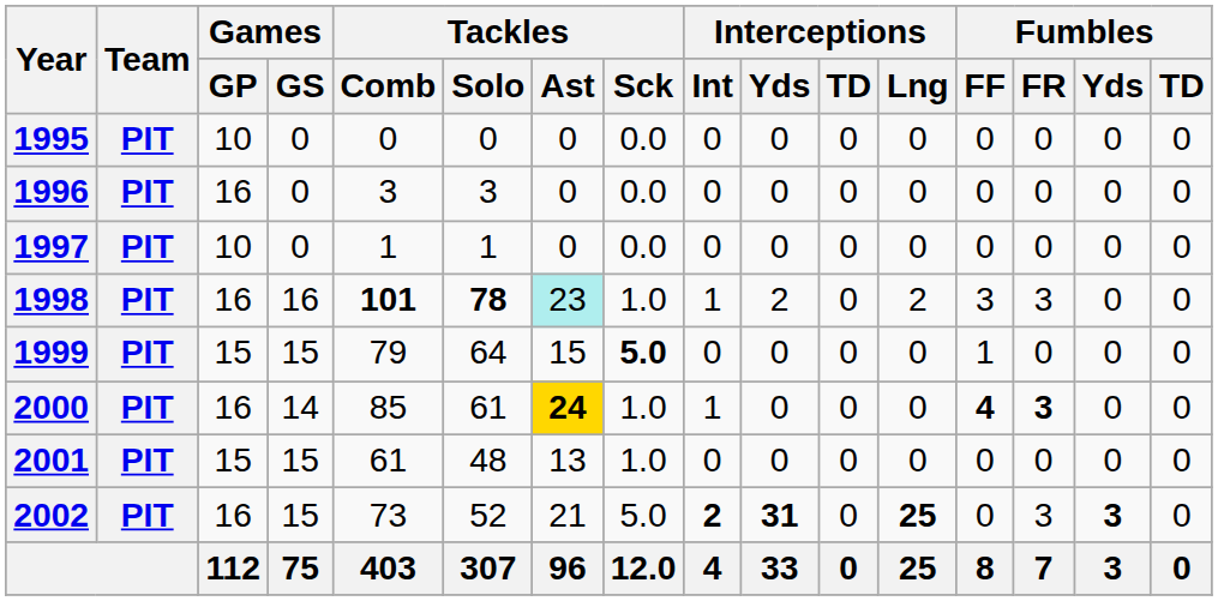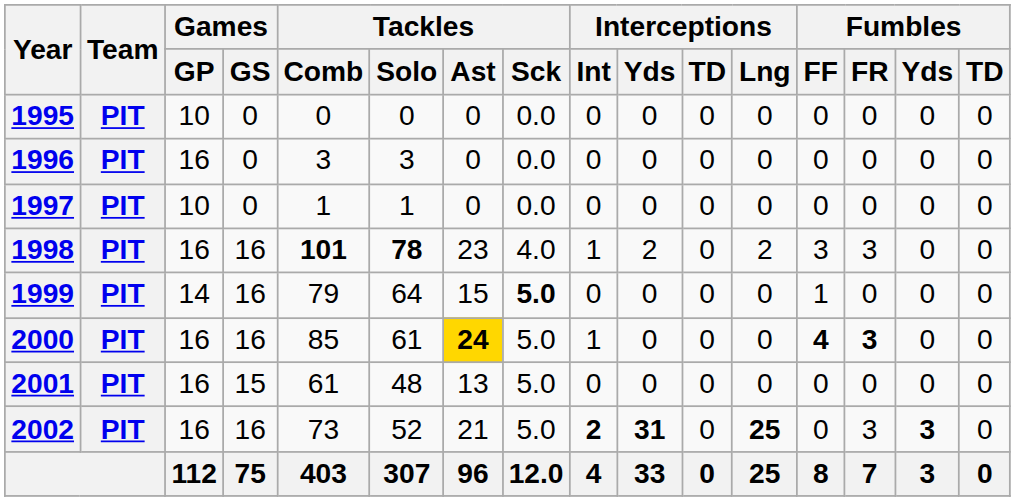 <table class="wikitable" style="text-align:center">
 <tr>
 <th rowspan="2">Year</th>
 <th rowspan="2">Team</th>
 <th colspan="2">Games</th>
 <th colspan="4">Tackles</th>
 <th colspan="4">Interceptions</th>
 <th colspan="4">Fumbles</th>
 </tr>
 <tr>
 <th>GP</th>
 <th>GS</th>
 <th>Comb</th>
 <th>Solo</th>
 <th>Ast</th>
 <th>Sck</th>
 <th>Int</th>
 <th>Yds</th>
 <th>TD</th>
 <th>Lng</th>
 <th>FF</th>
 <th>FR</th>
 <th>Yds</th>
 <th>TD</th>
 </tr>
 <tr>
 <th><a href='#'>1995</a></th>
 <th><a href='#'>PIT</a></th>
 <td>10</td>
 <td>0</td>
 <td>0</td>
 <td>0</td>
 <td>0</td>
 <td>0.0</td>
 <td>0</td>
 <td>0</td>
 <td>0</td>
 <td>0</td>
 <td>0</td>
 <td>0</td>
 <td>0</td>
 <td>0</td>
 </tr>
 <tr>
 <th><a href='#'>1996</a></th>
 <th><a href='#'>PIT</a></th>
 <td>16</td>
 <td>0</td>
 <td>3</td>
 <td>3</td>
 <td>0</td>
 <td>0.0</td>
 <td>0</td>
 <td>0</td>
 <td>0</td>
 <td>0</td>
 <td>0</td>
 <td>0</td>
 <td>0</td>
 <td>0</td>
 </tr>
 <tr>
 <th><a href='#'>1997</a></th>
 <th><a href='#'>PIT</a></th>
 <td>10</td>
 <td>0</td>
 <td>1</td>
 <td>1</td>
 <td>0</td>
 <td>0.0</td>
 <td>0</td>
 <td>0</td>
 <td>0</td>
 <td>0</td>
 <td>0</td>
 <td>0</td>
 <td>0</td>
 <td>0</td>
 </tr>
 <tr>
 <th><a href='#'>1998</a></th>
 <th><a href='#'>PIT</a></th>
 <td>16</td>
 <td>16</td>
 <td><strong>101</strong></td>
 <td><strong>78</strong></td>
-<td style="background: paleturquoise;">23</td>
-<td>1.0</td>
+<td>23</td>
+<td>4.0</td>
 <td>1</td>
 <td>2</td>
 <td>0</td>
 <td>2</td>
 <td>3</td>
 <td>3</td>
 <td>0</td>
 <td>0</td>
 </tr>
 <tr>
 <th><a href='#'>1999</a></th>
 <th><a href='#'>PIT</a></th>
-<td>15</td>
-<td>15</td>
+<td>14</td>
+<td>16</td>
 <td>79</td>
 <td>64</td>
 <td>15</td>
 <td><strong>5.0</strong></td>
 <td>0</td>
 <td>0</td>
 <td>0</td>
 <td>0</td>
 <td>1</td>
 <td>0</td>
 <td>0</td>
 <td>0</td>
 </tr>
 <tr>
 <th><a href='#'>2000</a></th>
 <th><a href='#'>PIT</a></th>
 <td>16</td>
-<td>14</td>
+<td>16</td>
 <td>85</td>
 <td>61</td>
 <td style="background: gold;"><strong>24</strong></td>
-<td>1.0</td>
+<td>5.0</td>
 <td>1</td>
 <td>0</td>
 <td>0</td>
 <td>0</td>
 <td><strong>4</strong></td>
 <td><strong>3</strong></td>
 <td>0</td>
 <td>0</td>
 </tr>
 <tr>
 <th><a href='#'>2001</a></th>
 <th><a href='#'>PIT</a></th>
-<td>15</td>
+<td>16</td>
 <td>15</td>
 <td>61</td>
 <td>48</td>
 <td>13</td>
-<td>1.0</td>
+<td>5.0</td>
 <td>0</td>
 <td>0</td>
 <td>0</td>
 <td>0</td>
 <td>0</td>
 <td>0</td>
 <td>0</td>
 <td>0</td>
 </tr>
 <tr>
 <th><a href='#'>2002</a></th>
 <th><a href='#'>PIT</a></th>
 <td>16</td>
-<td>15</td>
+<td>16</td>
 <td>73</td>
 <td>52</td>
 <td>21</td>
 <td>5.0</td>
 <td><strong>2</strong></td>
 <td><strong>31</strong></td>
 <td>0</td>
 <td><strong>25</strong></td>
 <td>0</td>
 <td>3</td>
 <td><strong>3</strong></td>
 <td>0</td>
 </tr>
 <tr>
 <th colspan="2"></th>
 <th>112</th>
 <th>75</th>
 <th>403</th>
 <th>307</th>
 <th>96</th>
 <th>12.0</th>
 <th>4</th>
 <th>33</th>
 <th>0</th>
 <th>25</th>
 <th>8</th>
 <th>7</th>
 <th>3</th>
 <th>0</th>
 </tr>
 </table>
